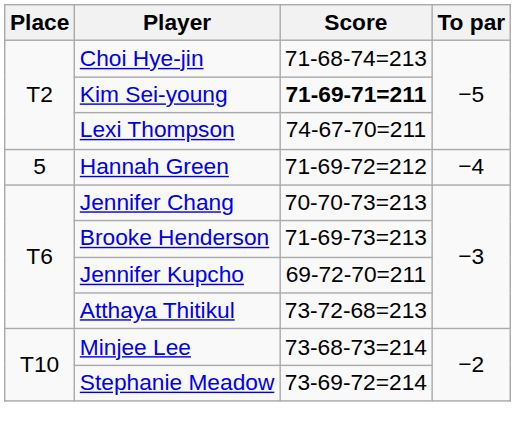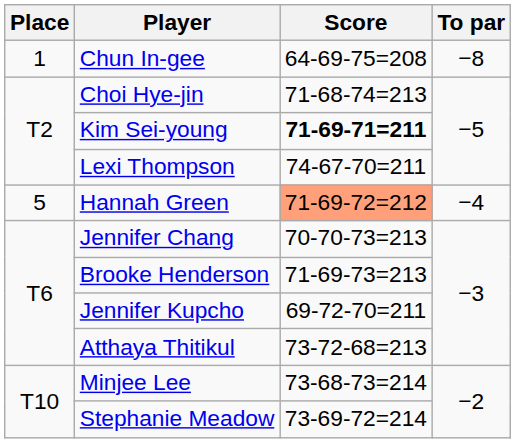 <table class="wikitable">
 <tr>
 <th>Place</th>
 <th>Player</th>
 <th>Score</th>
 <th>To par</th>
+</tr>
+<tr>
+<td align=center>1</td>
+<td> <a href='#'>Chun In-gee</a></td>
+<td align=center>64-69-75=208</td>
+<td align=center>−8</td>
 </tr>
 <tr>
 <td align=center rowspan=3>T2</td>
 <td> <a href='#'>Choi Hye-jin</a></td>
 <td align=center>71-68-74=213</td>
 <td align=center rowspan=3>−5</td>
 </tr>
 <tr>
 <td> <a href='#'>Kim Sei-young</a></td>
 <td align=center><strong>71-69-71=211</strong></td>
 </tr>
 <tr>
 <td> <a href='#'>Lexi Thompson</a></td>
 <td align=center>74-67-70=211</td>
 </tr>
 <tr>
 <td align=center>5</td>
 <td> <a href='#'>Hannah Green</a></td>
-<td align=center>71-69-72=212</td>
+<td align=center style="background: lightsalmon;">71-69-72=212</td>
 <td align=center>−4</td>
 </tr>
 <tr>
 <td align=center rowspan=4>T6</td>
 <td> <a href='#'>Jennifer Chang</a></td>
 <td align=center>70-70-73=213</td>
 <td align=center rowspan=4>−3</td>
 </tr>
 <tr>
 <td> <a href='#'>Brooke Henderson</a></td>
 <td align=center>71-69-73=213</td>
 </tr>
 <tr>
 <td> <a href='#'>Jennifer Kupcho</a></td>
 <td align=center>69-72-70=211</td>
 </tr>
 <tr>
 <td> <a href='#'>Atthaya Thitikul</a></td>
 <td align=center>73-72-68=213</td>
 </tr>
 <tr>
 <td align=center rowspan=2>T10</td>
 <td> <a href='#'>Minjee Lee</a></td>
 <td align=center>73-68-73=214</td>
 <td align=center rowspan=2>−2</td>
 </tr>
 <tr>
 <td> <a href='#'>Stephanie Meadow</a></td>
 <td align=center>73-69-72=214</td>
 </tr>
 </table>
